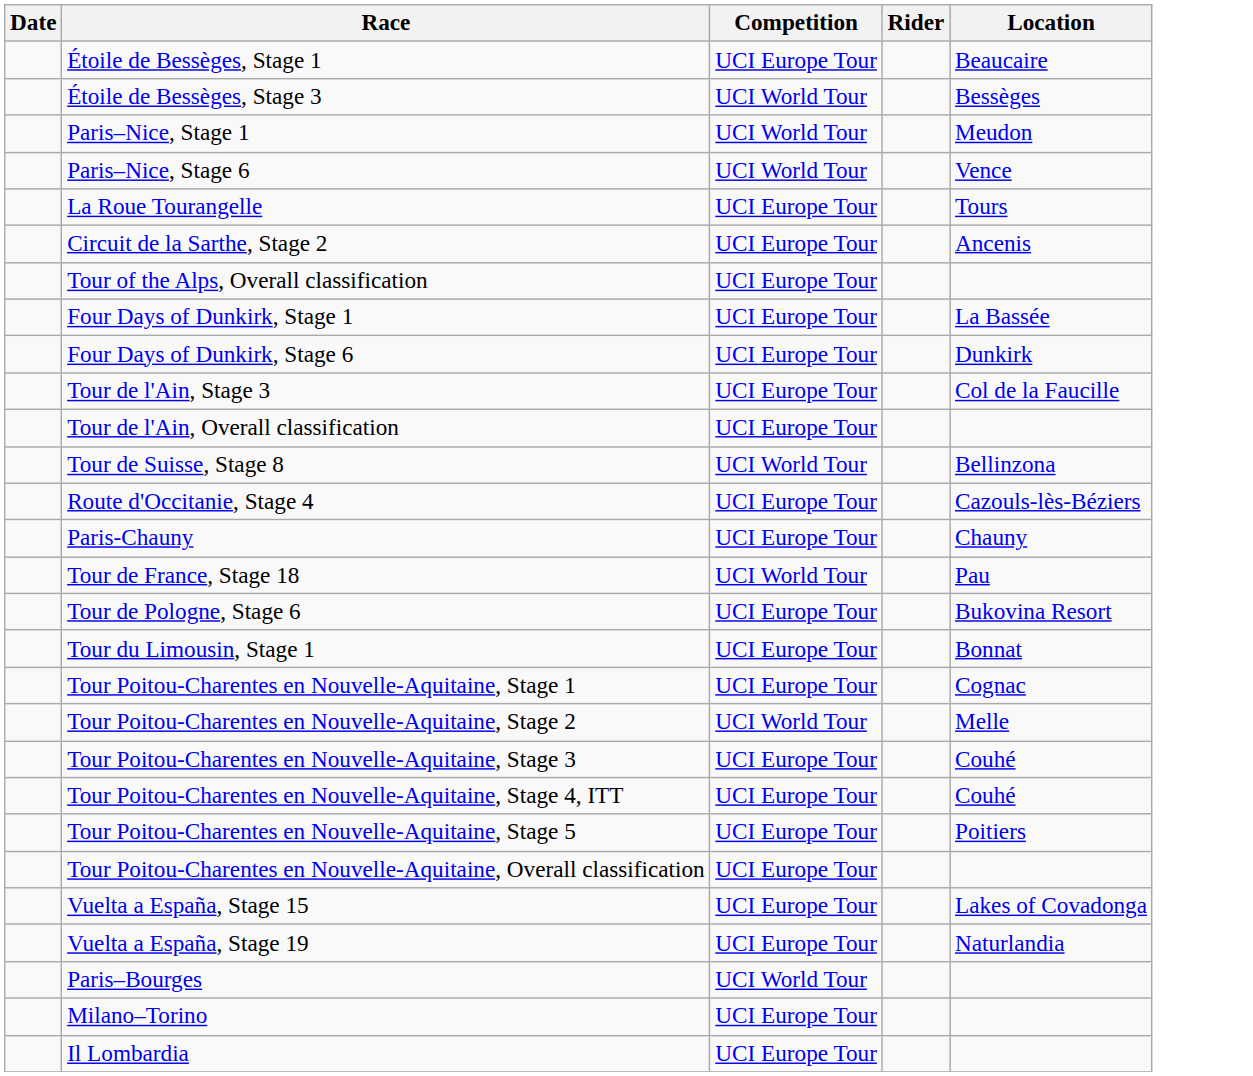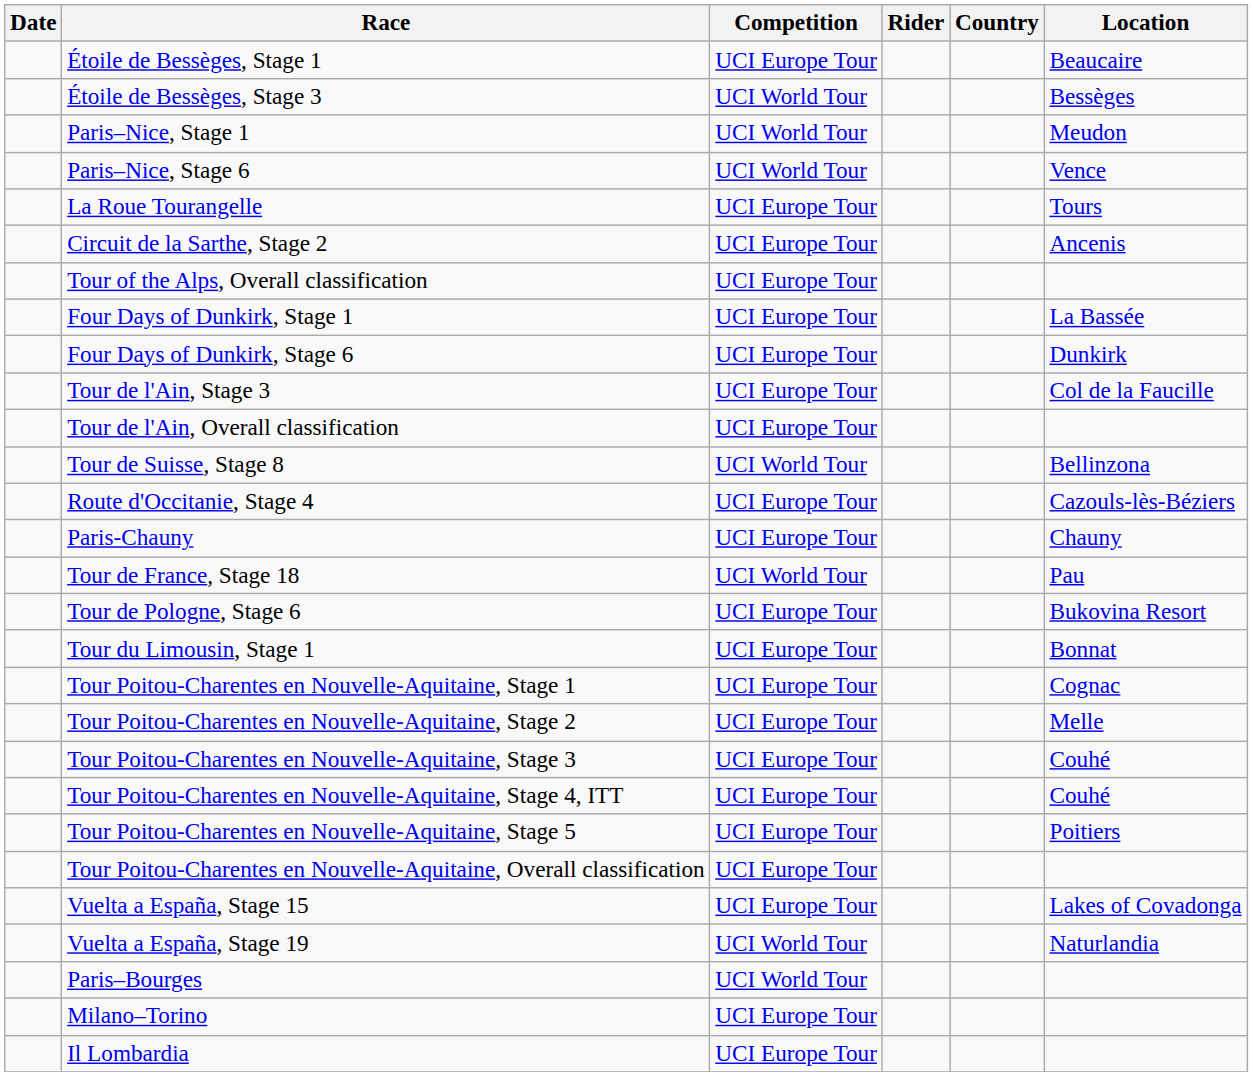 <table class="wikitable sortable">
 <tr>
 <th>Date</th>
 <th>Race</th>
 <th>Competition</th>
 <th>Rider</th>
+<th>Country</th>
 <th>Location</th>
 </tr>
 <tr>
 <td></td>
 <td><a href='#'>Étoile de Bessèges</a>, Stage 1</td>
 <td><a href='#'>UCI Europe Tour</a></td>
+<td></td>
 <td></td>
 <td><a href='#'>Beaucaire</a></td>
 </tr>
 <tr>
 <td></td>
 <td><a href='#'>Étoile de Bessèges</a>, Stage 3</td>
 <td><a href='#'>UCI World Tour</a></td>
 <td></td>
+<td></td>
 <td><a href='#'>Bessèges</a></td>
 </tr>
 <tr>
 <td></td>
 <td><a href='#'>Paris–Nice</a>, Stage 1</td>
 <td><a href='#'>UCI World Tour</a></td>
+<td></td>
 <td></td>
 <td><a href='#'>Meudon</a></td>
 </tr>
 <tr>
 <td></td>
 <td><a href='#'>Paris–Nice</a>, Stage 6</td>
 <td><a href='#'>UCI World Tour</a></td>
 <td></td>
+<td></td>
 <td><a href='#'>Vence</a></td>
 </tr>
 <tr>
 <td></td>
 <td><a href='#'>La Roue Tourangelle</a></td>
 <td><a href='#'>UCI Europe Tour</a></td>
 <td></td>
+<td></td>
 <td><a href='#'>Tours</a></td>
 </tr>
 <tr>
 <td></td>
 <td><a href='#'>Circuit de la Sarthe</a>, Stage 2</td>
 <td><a href='#'>UCI Europe Tour</a></td>
+<td></td>
 <td></td>
 <td><a href='#'>Ancenis</a></td>
 </tr>
 <tr>
 <td></td>
 <td><a href='#'>Tour of the Alps</a>, Overall classification</td>
 <td><a href='#'>UCI Europe Tour</a></td>
 <td></td>
 <td></td>
+<td></td>
 </tr>
 <tr>
 <td></td>
 <td><a href='#'>Four Days of Dunkirk</a>, Stage 1</td>
 <td><a href='#'>UCI Europe Tour</a></td>
+<td></td>
 <td></td>
 <td><a href='#'>La Bassée</a></td>
 </tr>
 <tr>
 <td></td>
 <td><a href='#'>Four Days of Dunkirk</a>, Stage 6</td>
 <td><a href='#'>UCI Europe Tour</a></td>
 <td></td>
+<td></td>
 <td><a href='#'>Dunkirk</a></td>
 </tr>
 <tr>
 <td></td>
 <td><a href='#'>Tour de l'Ain</a>, Stage 3</td>
 <td><a href='#'>UCI Europe Tour</a></td>
+<td></td>
 <td></td>
 <td><a href='#'>Col de la Faucille</a></td>
 </tr>
 <tr>
 <td></td>
 <td><a href='#'>Tour de l'Ain</a>, Overall classification</td>
 <td><a href='#'>UCI Europe Tour</a></td>
 <td></td>
 <td></td>
+<td></td>
 </tr>
 <tr>
 <td></td>
 <td><a href='#'>Tour de Suisse</a>, Stage 8</td>
 <td><a href='#'>UCI World Tour</a></td>
+<td></td>
 <td></td>
 <td><a href='#'>Bellinzona</a></td>
 </tr>
 <tr>
 <td></td>
 <td><a href='#'>Route d'Occitanie</a>, Stage 4</td>
 <td><a href='#'>UCI Europe Tour</a></td>
 <td></td>
+<td></td>
 <td><a href='#'>Cazouls-lès-Béziers</a></td>
 </tr>
 <tr>
 <td></td>
 <td><a href='#'>Paris-Chauny</a></td>
 <td><a href='#'>UCI Europe Tour</a></td>
+<td></td>
 <td></td>
 <td><a href='#'>Chauny</a></td>
 </tr>
 <tr>
 <td></td>
 <td><a href='#'>Tour de France</a>, Stage 18</td>
 <td><a href='#'>UCI World Tour</a></td>
 <td></td>
+<td></td>
 <td><a href='#'>Pau</a></td>
 </tr>
 <tr>
 <td></td>
 <td><a href='#'>Tour de Pologne</a>, Stage 6</td>
 <td><a href='#'>UCI Europe Tour</a></td>
+<td></td>
 <td></td>
 <td><a href='#'>Bukovina Resort</a></td>
 </tr>
 <tr>
 <td></td>
 <td><a href='#'>Tour du Limousin</a>, Stage 1</td>
 <td><a href='#'>UCI Europe Tour</a></td>
 <td></td>
+<td></td>
 <td><a href='#'>Bonnat</a></td>
 </tr>
 <tr>
 <td></td>
 <td><a href='#'>Tour Poitou-Charentes en Nouvelle-Aquitaine</a>, Stage 1</td>
 <td><a href='#'>UCI Europe Tour</a></td>
 <td></td>
+<td></td>
 <td><a href='#'>Cognac</a></td>
 </tr>
 <tr>
 <td></td>
 <td><a href='#'>Tour Poitou-Charentes en Nouvelle-Aquitaine</a>, Stage 2</td>
-<td><a href='#'>UCI World Tour</a></td>
+<td><a href='#'>UCI Europe Tour</a></td>
+<td></td>
 <td></td>
 <td><a href='#'>Melle</a></td>
 </tr>
 <tr>
 <td></td>
 <td><a href='#'>Tour Poitou-Charentes en Nouvelle-Aquitaine</a>, Stage 3</td>
 <td><a href='#'>UCI Europe Tour</a></td>
 <td></td>
+<td></td>
 <td><a href='#'>Couhé</a></td>
 </tr>
 <tr>
 <td></td>
 <td><a href='#'>Tour Poitou-Charentes en Nouvelle-Aquitaine</a>, Stage 4, ITT</td>
 <td><a href='#'>UCI Europe Tour</a></td>
 <td></td>
+<td></td>
 <td><a href='#'>Couhé</a></td>
 </tr>
 <tr>
 <td></td>
 <td><a href='#'>Tour Poitou-Charentes en Nouvelle-Aquitaine</a>, Stage 5</td>
 <td><a href='#'>UCI Europe Tour</a></td>
+<td></td>
 <td></td>
 <td><a href='#'>Poitiers</a></td>
 </tr>
 <tr>
 <td></td>
 <td><a href='#'>Tour Poitou-Charentes en Nouvelle-Aquitaine</a>, Overall classification</td>
 <td><a href='#'>UCI Europe Tour</a></td>
 <td></td>
 <td></td>
+<td></td>
 </tr>
 <tr>
 <td></td>
 <td><a href='#'>Vuelta a España</a>, Stage 15</td>
 <td><a href='#'>UCI Europe Tour</a></td>
 <td></td>
+<td></td>
 <td><a href='#'>Lakes of Covadonga</a></td>
 </tr>
 <tr>
 <td></td>
 <td><a href='#'>Vuelta a España</a>, Stage 19</td>
-<td><a href='#'>UCI Europe Tour</a></td>
+<td><a href='#'>UCI World Tour</a></td>
+<td></td>
 <td></td>
 <td><a href='#'>Naturlandia</a></td>
 </tr>
 <tr>
 <td></td>
 <td><a href='#'>Paris–Bourges</a></td>
 <td><a href='#'>UCI World Tour</a></td>
 <td></td>
 <td></td>
+<td></td>
 </tr>
 <tr>
 <td></td>
 <td><a href='#'>Milano–Torino</a></td>
 <td><a href='#'>UCI Europe Tour</a></td>
+<td></td>
 <td></td>
 <td></td>
 </tr>
 <tr>
 <td></td>
 <td><a href='#'>Il Lombardia</a></td>
 <td><a href='#'>UCI Europe Tour</a></td>
 <td></td>
 <td></td>
+<td></td>
 </tr>
 </table>
